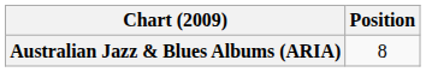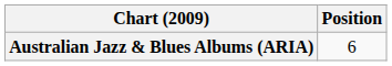 <table class="wikitable sortable plainrowheaders" style="text-align:center;">
 <tr>
 <th scope="col">Chart (2009)</th>
 <th scope="col">Position</th>
 </tr>
 <tr>
 <th scope="row">Australian Jazz & Blues Albums (ARIA)</th>
-<td>8</td>
+<td>6</td>
 </tr>
 </table>
